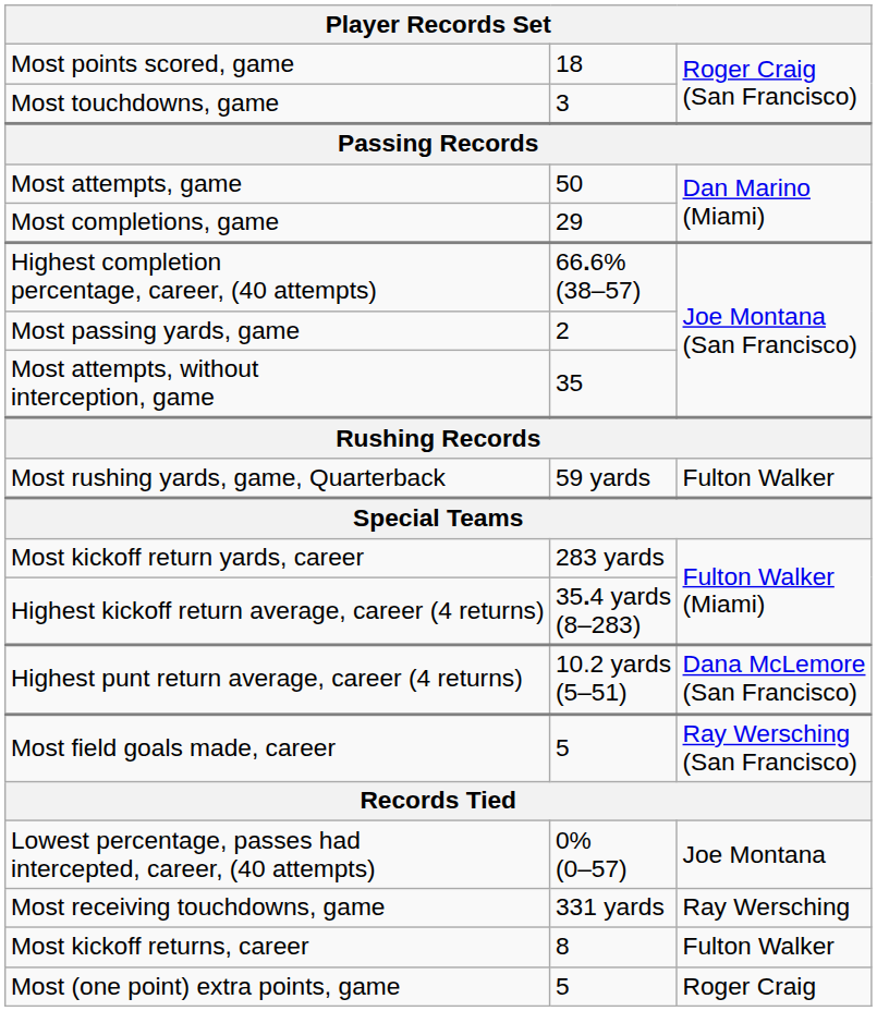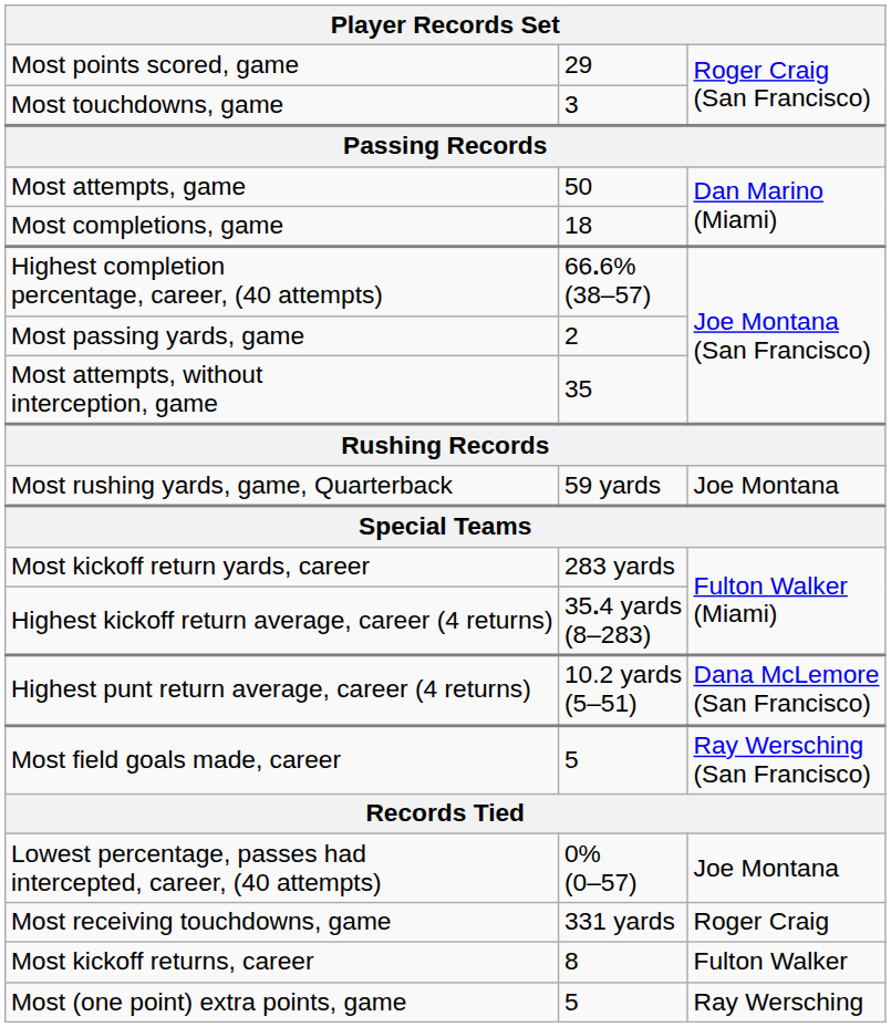 <table class="wikitable">
 <tr>
 <th colspan=3>Player Records Set</th>
 </tr>
 <tr>
 <td>Most points scored, game</td>
-<td>18</td>
+<td>29</td>
 <td rowspan=2><a href='#'>Roger Craig</a><br>(San Francisco)</td>
 </tr>
 <tr style="border-bottom: 2px solid gray">
 <td>Most touchdowns, game</td>
 <td>3</td>
 </tr>
 <tr>
 <th colspan=3>Passing Records</th>
 </tr>
 <tr>
 <td>Most attempts, game</td>
 <td>50</td>
 <td rowspan=2><a href='#'>Dan Marino</a><br>(Miami)</td>
 </tr>
 <tr style="border-bottom: 2px solid gray">
 <td>Most completions, game</td>
-<td>29</td>
+<td>18</td>
 </tr>
 <tr>
 <td>Highest completion<br> percentage, career, (40 attempts)</td>
 <td>66<strong>.</strong>6% <br>(38–57)</td>
 <td rowspan=3><a href='#'>Joe Montana</a><br>(San Francisco)</td>
 </tr>
 <tr>
 <td>Most passing yards, game</td>
 <td>2</td>
 </tr>
 <tr style="border-bottom: 2px solid gray">
 <td>Most attempts, without <br>interception, game</td>
 <td>35</td>
 </tr>
 <tr>
 <th colspan=3>Rushing Records</th>
 </tr>
 <tr style="border-bottom: 2px solid gray">
 <td>Most rushing yards, game, Quarterback</td>
 <td>59 yards</td>
-<td>Fulton Walker</td>
+<td>Joe Montana</td>
 </tr>
 <tr>
 <th colspan=3>Special Teams</th>
 </tr>
 <tr>
 <td>Most kickoff return yards, career</td>
 <td>283 yards</td>
 <td rowspan=2><a href='#'>Fulton Walker</a><br>(Miami)</td>
 </tr>
 <tr style="border-bottom: 2px solid gray">
 <td>Highest kickoff return average, career (4 returns)</td>
 <td>35<strong>.</strong>4 yards<br>(8–283)</td>
 </tr>
 <tr style="border-bottom: 2px solid gray">
 <td>Highest punt return average, career (4 returns)</td>
 <td>10.2 yards<br>(5–51)</td>
 <td><a href='#'>Dana McLemore</a><br>(San Francisco)</td>
 </tr>
 <tr>
 <td>Most field goals made, career</td>
 <td>5</td>
 <td><a href='#'>Ray Wersching</a><br>(San Francisco)</td>
 </tr>
 <tr>
 <th colspan=3>Records Tied</th>
 </tr>
 <tr>
 <td>Lowest percentage, passes had<br>intercepted, career, (40 attempts)</td>
 <td>0%<br> (0–57)</td>
 <td>Joe Montana</td>
 </tr>
 <tr>
 <td>Most receiving touchdowns, game</td>
 <td>331 yards</td>
-<td>Ray Wersching</td>
+<td>Roger Craig</td>
 </tr>
 <tr>
 <td>Most kickoff returns, career</td>
 <td>8</td>
 <td>Fulton Walker</td>
 </tr>
 <tr>
 <td>Most (one point) extra points, game</td>
 <td>5</td>
-<td>Roger Craig</td>
+<td>Ray Wersching</td>
 </tr>
 </table>
